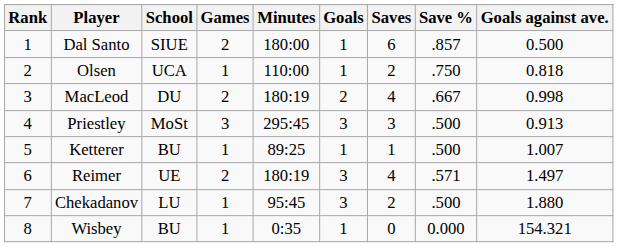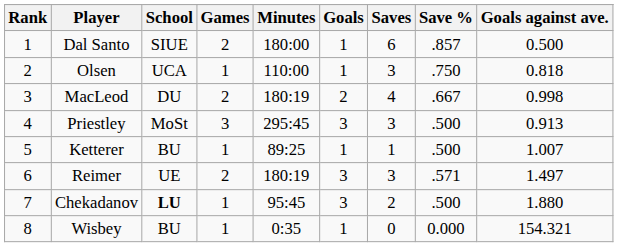 <table class="wikitable" style="text-align:center">
 <tr>
 </tr>
 <tr>
 <th>Rank</th>
 <th>Player</th>
 <th>School</th>
 <th>Games</th>
 <th>Minutes</th>
 <th>Goals</th>
 <th>Saves</th>
 <th>Save %</th>
 <th>Goals against ave.</th>
 </tr>
 <tr>
 <td>1</td>
 <td>Dal Santo</td>
 <td>SIUE</td>
 <td>2</td>
 <td>180:00</td>
 <td>1</td>
 <td>6</td>
 <td>.857</td>
 <td>0.500</td>
 </tr>
 <tr>
 <td>2</td>
 <td>Olsen</td>
 <td>UCA</td>
 <td>1</td>
 <td>110:00</td>
 <td>1</td>
-<td>2</td>
+<td>3</td>
 <td>.750</td>
 <td>0.818</td>
 </tr>
 <tr>
 <td>3</td>
 <td>MacLeod</td>
 <td>DU</td>
 <td>2</td>
 <td>180:19</td>
 <td>2</td>
 <td>4</td>
 <td>.667</td>
 <td>0.998</td>
 </tr>
 <tr>
 <td>4</td>
 <td>Priestley</td>
 <td>MoSt</td>
 <td>3</td>
 <td>295:45</td>
 <td>3</td>
 <td>3</td>
 <td>.500</td>
 <td>0.913</td>
 </tr>
 <tr>
 <td>5</td>
 <td>Ketterer</td>
 <td>BU</td>
 <td>1</td>
 <td>89:25</td>
 <td>1</td>
 <td>1</td>
 <td>.500</td>
 <td>1.007</td>
 </tr>
 <tr>
 <td>6</td>
 <td>Reimer</td>
 <td>UE</td>
 <td>2</td>
 <td>180:19</td>
 <td>3</td>
-<td>4</td>
+<td>3</td>
 <td>.571</td>
 <td>1.497</td>
 </tr>
 <tr>
 <td>7</td>
 <td>Chekadanov</td>
-<td>LU</td>
+<td><strong>LU</strong></td>
 <td>1</td>
 <td>95:45</td>
 <td>3</td>
 <td>2</td>
 <td>.500</td>
 <td>1.880</td>
 </tr>
 <tr>
 <td>8</td>
 <td>Wisbey</td>
 <td>BU</td>
 <td>1</td>
 <td>0:35</td>
 <td>1</td>
 <td>0</td>
 <td>0.000</td>
 <td>154.321</td>
 </tr>
 </table>
